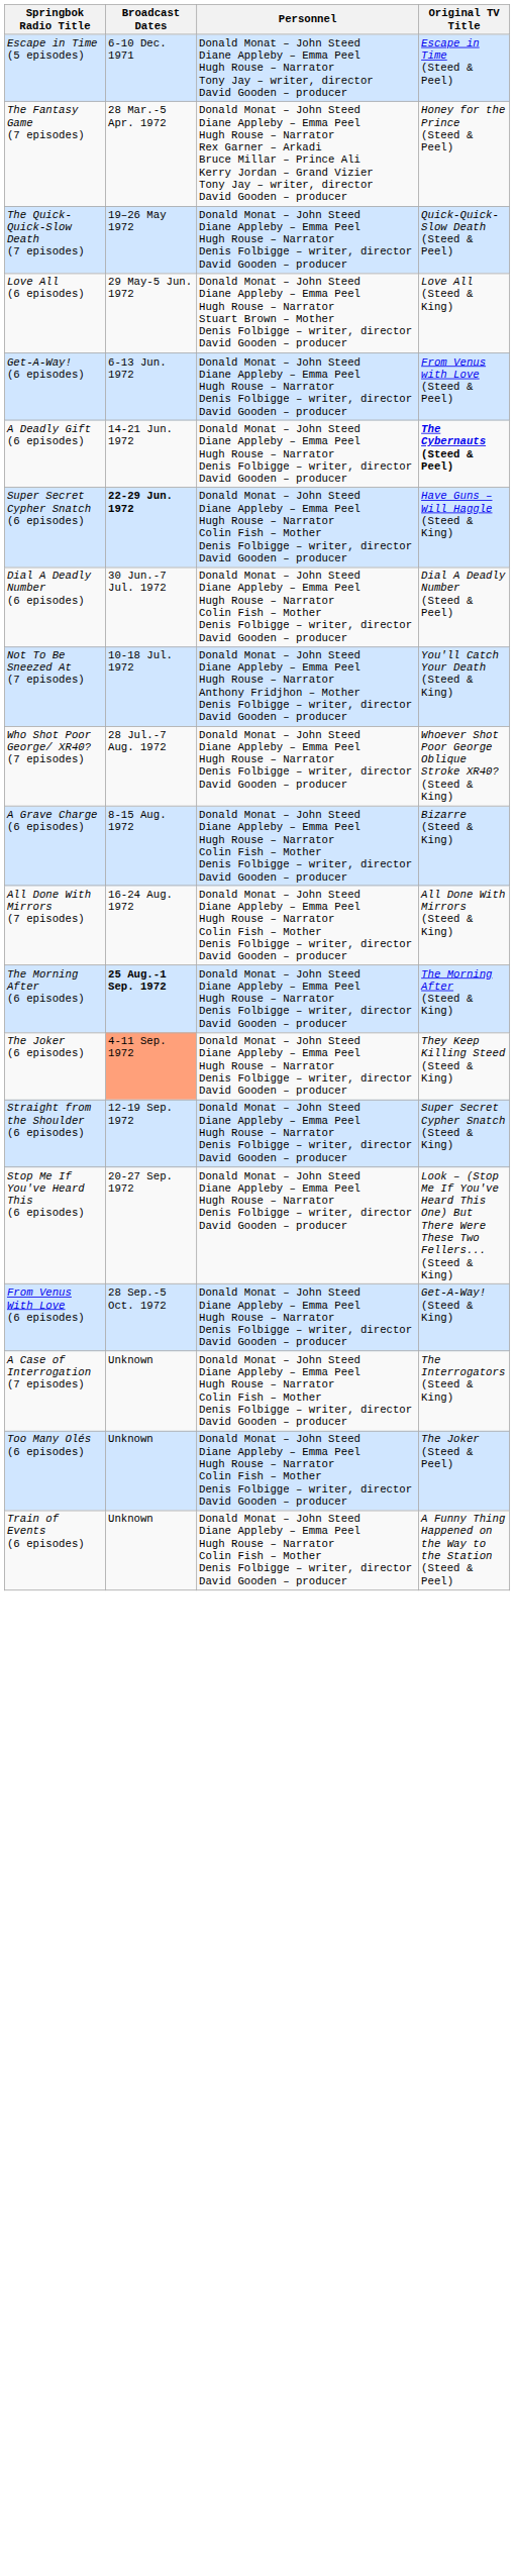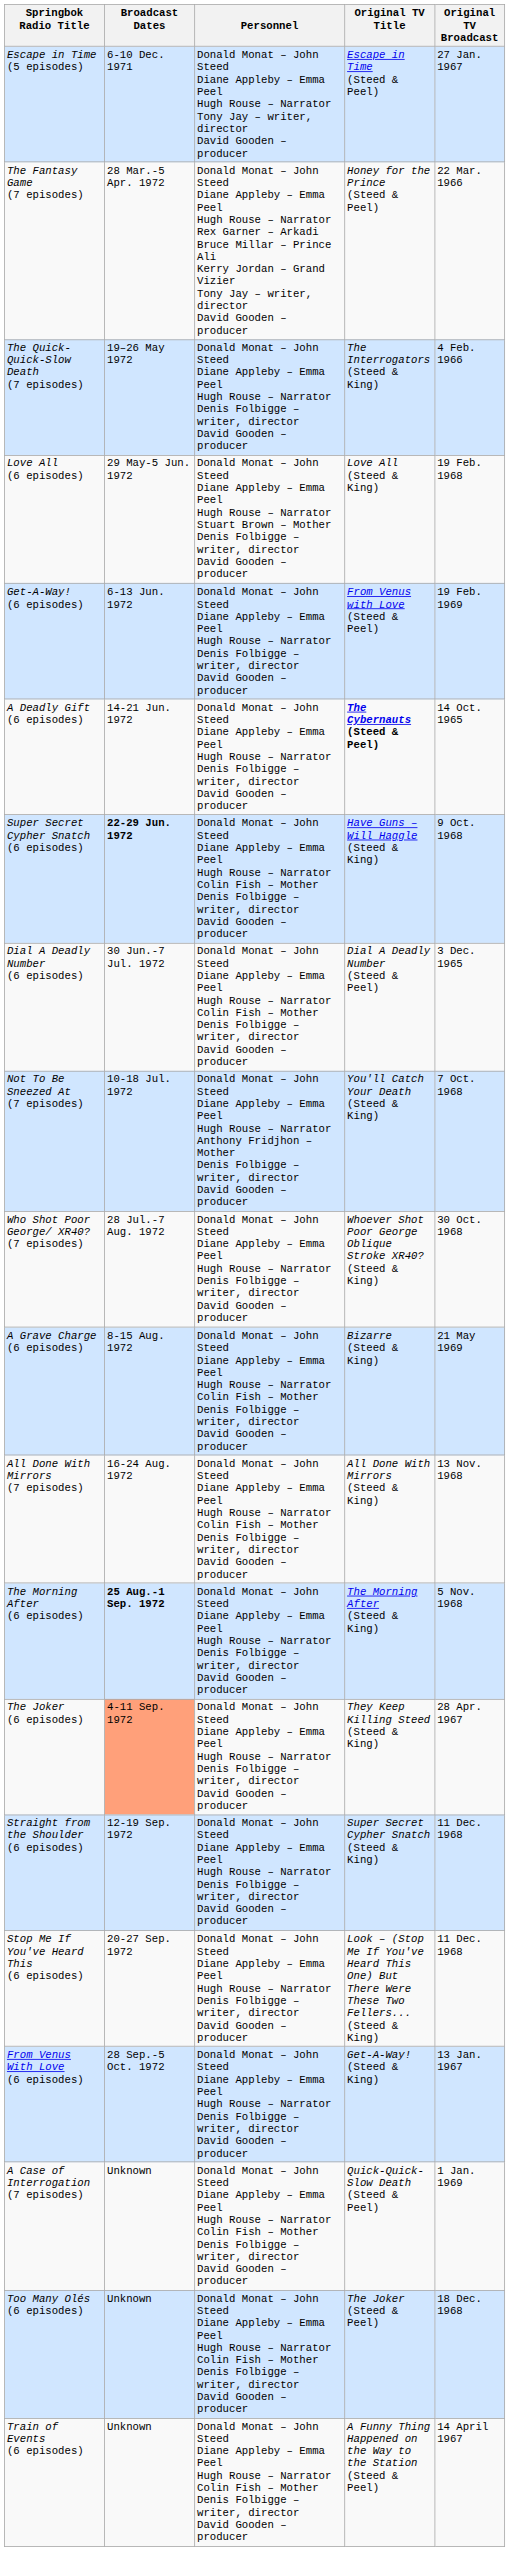 <table class="wikitable">
 <tr>
 <th scope="col" style="width: 20%; vertical-align: top;">Springbok Radio Title</th>
 <th scope="col" style="width: 18%; vertical-align: top;">Broadcast Dates</th>
 <th scope="col" style="width: 30% vertical-align: top;">Personnel</th>
 <th scope="col" style="width: 18%; vertical-align: top;">Original TV Title</th>
+<th scope="col" style="width: 14%; vertical-align: top;">Original TV Broadcast</th>
 </tr>
 <tr style="vertical-align: top; background: #D0E6FF">
 <td><em>Escape in Time</em><br> (5 episodes)</td>
 <td>6-10 Dec. 1971</td>
 <td>Donald Monat – John Steed<br> Diane Appleby – Emma Peel<br> Hugh Rouse – Narrator<br> Tony Jay – writer, director<br> David Gooden – producer</td>
 <td><em><a href='#'>Escape in Time</a></em><br> (Steed & Peel)</td>
+<td>27 Jan. 1967</td>
 </tr>
 <tr style="vertical-align: top;">
 <td><em>The Fantasy Game</em><br> (7 episodes)</td>
 <td>28 Mar.-5 Apr. 1972</td>
 <td>Donald Monat – John Steed<br> Diane Appleby – Emma Peel<br> Hugh Rouse – Narrator<br> Rex Garner – Arkadi<br> Bruce Millar – Prince Ali<br> Kerry Jordan – Grand Vizier<br>Tony Jay – writer, director<br> David Gooden – producer</td>
 <td><em>Honey for the Prince</em><br> (Steed & Peel)</td>
+<td>22 Mar. 1966</td>
 </tr>
 <tr style="vertical-align: top; background: #D0E6FF">
 <td><em>The Quick-Quick-Slow Death</em><br> (7 episodes)</td>
 <td>19–26 May 1972</td>
 <td>Donald Monat – John Steed<br> Diane Appleby – Emma Peel<br> Hugh Rouse – Narrator<br> Denis Folbigge – writer, director<br> David Gooden – producer</td>
-<td><em>Quick-Quick-Slow Death</em> <br> (Steed & Peel)</td>
+<td><em>The Interrogators</em><br> (Steed & King)</td>
+<td>4 Feb. 1966</td>
 </tr>
 <tr style="vertical-align: top;">
 <td><em>Love All</em><br> (6 episodes)</td>
 <td>29 May-5 Jun. 1972</td>
 <td>Donald Monat – John Steed<br> Diane Appleby – Emma Peel<br> Hugh Rouse – Narrator<br> Stuart Brown – Mother<br>Denis Folbigge – writer, director<br> David Gooden – producer</td>
 <td><em>Love All</em><br> (Steed & King)</td>
+<td>19 Feb. 1968</td>
 </tr>
 <tr style="vertical-align: top; background: #D0E6FF">
 <td><em>Get-A-Way!</em><br> (6 episodes)</td>
 <td>6-13 Jun. 1972</td>
 <td>Donald Monat – John Steed<br> Diane Appleby – Emma Peel<br> Hugh Rouse – Narrator<br> Denis Folbigge – writer, director<br> David Gooden – producer</td>
 <td><em><a href='#'>From Venus with Love</a></em><br>(Steed & Peel)</td>
+<td>19 Feb. 1969</td>
 </tr>
 <tr style="vertical-align: top;">
 <td><em>A Deadly Gift</em><br> (6 episodes)</td>
 <td>14-21 Jun. 1972</td>
 <td>Donald Monat – John Steed<br> Diane Appleby – Emma Peel<br> Hugh Rouse – Narrator<br> Denis Folbigge – writer, director<br> David Gooden – producer</td>
 <td><strong><em><a href='#'>The Cybernauts</a></em><br> (Steed & Peel)</strong></td>
+<td>14 Oct. 1965</td>
 </tr>
 <tr style="vertical-align: top; background: #D0E6FF">
 <td><em>Super Secret Cypher Snatch</em><br> (6 episodes)</td>
 <td><strong>22-29 Jun. 1972</strong></td>
 <td>Donald Monat – John Steed<br> Diane Appleby – Emma Peel<br> Hugh Rouse – Narrator<br> Colin Fish – Mother<br>Denis Folbigge – writer, director<br> David Gooden – producer</td>
 <td><em><a href='#'>Have Guns – Will Haggle</a></em><br> (Steed & King)</td>
+<td>9 Oct. 1968</td>
 </tr>
 <tr style="vertical-align: top;">
 <td><em>Dial A Deadly Number</em><br> (6 episodes)</td>
 <td>30 Jun.-7 Jul. 1972</td>
 <td>Donald Monat – John Steed<br> Diane Appleby – Emma Peel<br> Hugh Rouse – Narrator<br> Colin Fish – Mother<br>Denis Folbigge – writer, director<br> David Gooden – producer</td>
 <td><em>Dial A Deadly Number</em><br> (Steed & Peel)</td>
+<td>3 Dec. 1965</td>
 </tr>
 <tr style="vertical-align: top; background: #D0E6FF">
 <td><em>Not To Be Sneezed At</em><br> (7 episodes)</td>
 <td>10-18 Jul. 1972</td>
 <td>Donald Monat – John Steed<br> Diane Appleby – Emma Peel<br> Hugh Rouse – Narrator<br> Anthony Fridjhon – Mother<br>Denis Folbigge – writer, director<br> David Gooden – producer</td>
 <td><em>You'll Catch Your Death</em><br> (Steed & King)</td>
+<td>7 Oct. 1968</td>
 </tr>
 <tr style="vertical-align: top;">
 <td><em>Who Shot Poor George/ XR40?</em><br> (7 episodes)</td>
 <td>28 Jul.-7 Aug. 1972</td>
 <td>Donald Monat – John Steed<br> Diane Appleby – Emma Peel<br> Hugh Rouse – Narrator<br> Denis Folbigge – writer, director<br> David Gooden – producer</td>
 <td><em>Whoever Shot Poor George Oblique Stroke XR40?</em> <br> (Steed & King)</td>
+<td>30 Oct. 1968</td>
 </tr>
 <tr style="vertical-align: top; background: #D0E6FF">
 <td><em>A Grave Charge</em><br> (6 episodes)</td>
 <td>8-15 Aug. 1972</td>
 <td>Donald Monat – John Steed<br> Diane Appleby – Emma Peel<br> Hugh Rouse – Narrator<br> Colin Fish – Mother<br>Denis Folbigge – writer, director<br> David Gooden – producer</td>
 <td><em>Bizarre</em><br> (Steed & King)</td>
+<td>21 May 1969</td>
 </tr>
 <tr style="vertical-align: top;">
 <td><em>All Done With Mirrors</em><br> (7 episodes)</td>
 <td>16-24 Aug. 1972</td>
 <td>Donald Monat – John Steed<br> Diane Appleby – Emma Peel<br> Hugh Rouse – Narrator<br> Colin Fish – Mother<br>Denis Folbigge – writer, director<br> David Gooden – producer</td>
 <td><em>All Done With Mirrors</em><br> (Steed & King)</td>
+<td>13 Nov. 1968</td>
 </tr>
 <tr style="vertical-align: top; background: #D0E6FF">
 <td><em>The Morning After</em><br> (6 episodes)</td>
 <td><strong>25 Aug.-1 Sep. 1972</strong></td>
 <td>Donald Monat – John Steed<br> Diane Appleby – Emma Peel<br> Hugh Rouse – Narrator<br> Denis Folbigge – writer, director<br> David Gooden – producer</td>
 <td><em><a href='#'>The Morning After</a></em><br> (Steed & King)</td>
+<td>5 Nov. 1968</td>
 </tr>
 <tr style="vertical-align: top;">
 <td><em>The Joker</em><br> (6 episodes)</td>
 <td style="background: lightsalmon;">4-11 Sep. 1972</td>
 <td>Donald Monat – John Steed<br> Diane Appleby – Emma Peel<br> Hugh Rouse – Narrator<br> Denis Folbigge – writer, director<br> David Gooden – producer</td>
 <td><em>They Keep Killing Steed</em><br> (Steed & King)</td>
+<td>28 Apr. 1967</td>
 </tr>
 <tr style="vertical-align: top; background: #D0E6FF">
 <td><em>Straight from the Shoulder</em><br> (6 episodes)</td>
 <td>12-19 Sep. 1972</td>
 <td>Donald Monat – John Steed<br> Diane Appleby – Emma Peel<br> Hugh Rouse – Narrator<br> Denis Folbigge – writer, director<br> David Gooden – producer</td>
 <td><em>Super Secret Cypher Snatch</em><br> (Steed & King)</td>
+<td>11 Dec. 1968</td>
 </tr>
 <tr style="vertical-align: top;">
 <td><em>Stop Me If You've Heard This</em><br> (6 episodes)</td>
 <td>20-27 Sep. 1972</td>
 <td>Donald Monat – John Steed<br> Diane Appleby – Emma Peel<br> Hugh Rouse – Narrator<br> Denis Folbigge – writer, director<br> David Gooden – producer</td>
 <td><em>Look – (Stop Me If You've Heard This One) But There Were These Two Fellers...</em><br> (Steed & King)</td>
+<td>11 Dec. 1968</td>
 </tr>
 <tr style="vertical-align: top; background: #D0E6FF">
 <td><em><a href='#'>From Venus With Love</a></em><br> (6 episodes)</td>
 <td>28 Sep.-5 Oct. 1972</td>
 <td>Donald Monat – John Steed<br> Diane Appleby – Emma Peel<br> Hugh Rouse – Narrator<br> Denis Folbigge – writer, director<br> David Gooden – producer</td>
 <td><em>Get-A-Way!</em> <br>(Steed & King)</td>
+<td>13 Jan. 1967</td>
 </tr>
 <tr style="vertical-align: top;">
 <td><em>A Case of Interrogation</em><br> (7 episodes)</td>
 <td>Unknown</td>
 <td>Donald Monat – John Steed<br> Diane Appleby – Emma Peel<br> Hugh Rouse – Narrator<br> Colin Fish – Mother<br>Denis Folbigge – writer, director<br> David Gooden – producer</td>
-<td><em>The Interrogators</em><br> (Steed & King)</td>
+<td><em>Quick-Quick-Slow Death</em> <br> (Steed & Peel)</td>
+<td>1 Jan. 1969</td>
 </tr>
 <tr style="vertical-align: top; background: #D0E6FF">
 <td><em>Too Many Olés</em><br> (6 episodes)</td>
 <td>Unknown</td>
 <td>Donald Monat – John Steed<br> Diane Appleby – Emma Peel<br> Hugh Rouse – Narrator<br> Colin Fish – Mother<br>Denis Folbigge – writer, director<br> David Gooden – producer</td>
 <td><em>The Joker</em><br> (Steed & Peel)</td>
+<td>18 Dec. 1968</td>
 </tr>
 <tr style="vertical-align: top;">
 <td><em>Train of Events</em><br>(6 episodes)</td>
 <td>Unknown</td>
 <td>Donald Monat – John Steed<br> Diane Appleby – Emma Peel<br> Hugh Rouse – Narrator<br> Colin Fish – Mother<br>Denis Folbigge – writer, director<br> David Gooden – producer</td>
 <td><em>A Funny Thing Happened on the Way to the Station</em><br> (Steed & Peel)</td>
+<td>14 April 1967</td>
 </tr>
 </table>
